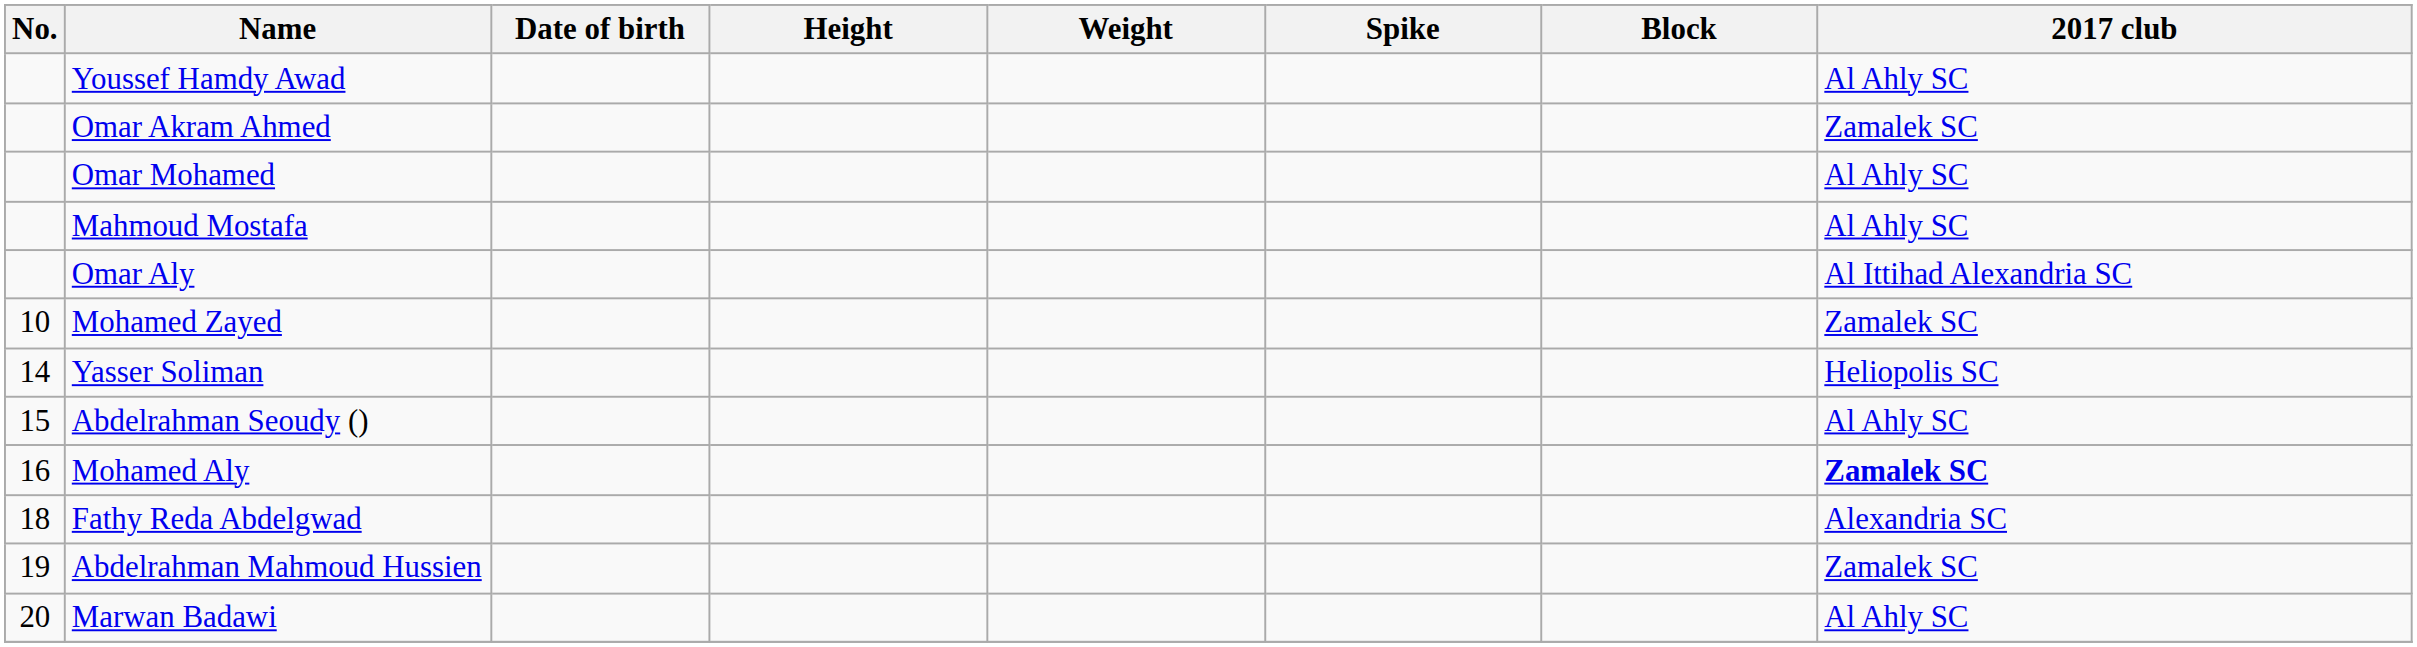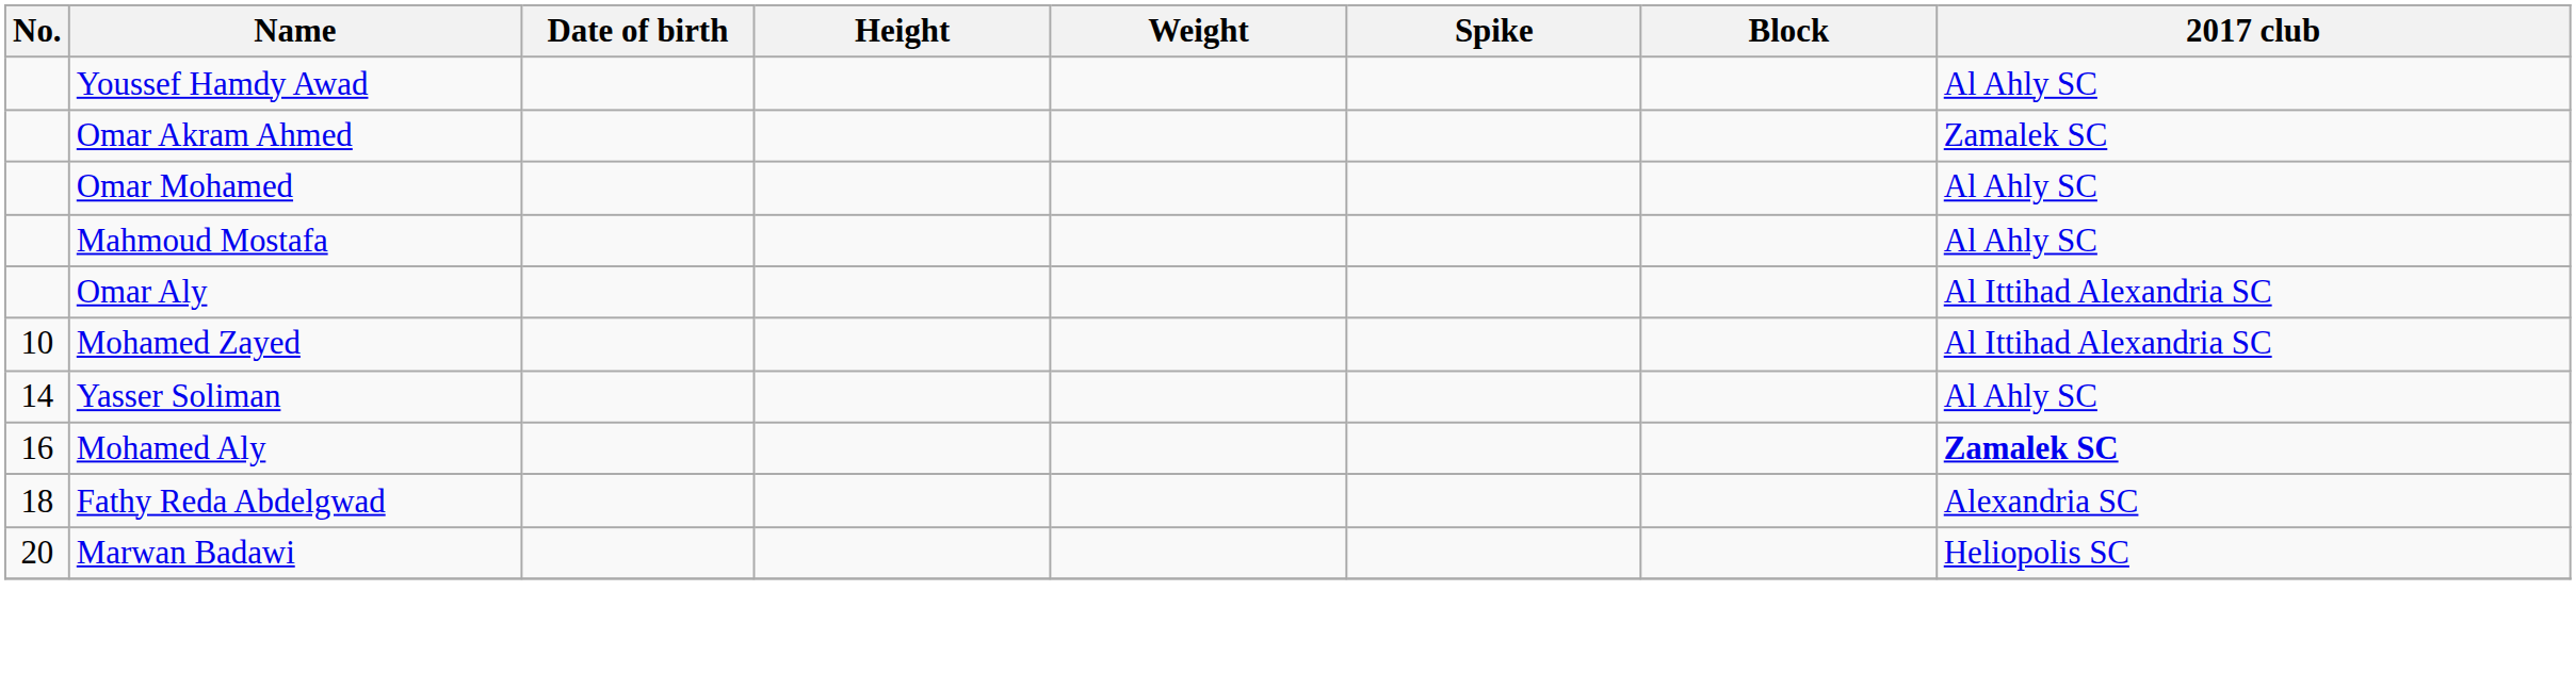 <table class="wikitable sortable" style="font-size:100%; text-align:center;">
 <tr>
 <th>No.</th>
 <th style="width:14em">Name</th>
 <th style="width:7em">Date of birth</th>
 <th style="width:9em">Height</th>
 <th style="width:9em">Weight</th>
 <th style="width:9em">Spike</th>
 <th style="width:9em">Block</th>
 <th style="width:20em">2017 club</th>
 </tr>
 <tr>
 <td></td>
 <td align=left><a href='#'>Youssef Hamdy Awad</a></td>
 <td align=right></td>
 <td></td>
 <td></td>
 <td></td>
 <td></td>
 <td align=left> <a href='#'>Al Ahly SC</a></td>
 </tr>
 <tr>
 <td></td>
 <td align=left><a href='#'>Omar Akram Ahmed</a></td>
 <td align=right></td>
 <td></td>
 <td></td>
 <td></td>
 <td></td>
 <td align=left> <a href='#'>Zamalek SC</a></td>
 </tr>
 <tr>
 <td></td>
 <td align=left><a href='#'>Omar Mohamed</a></td>
 <td align=right></td>
 <td></td>
 <td></td>
 <td></td>
 <td></td>
 <td align=left> <a href='#'>Al Ahly SC</a></td>
 </tr>
 <tr>
 <td></td>
 <td align=left><a href='#'>Mahmoud Mostafa</a></td>
 <td align=right></td>
 <td></td>
 <td></td>
 <td></td>
 <td></td>
 <td align=left> <a href='#'>Al Ahly SC</a></td>
 </tr>
 <tr>
 <td></td>
 <td align=left><a href='#'>Omar Aly</a></td>
 <td align=right></td>
 <td></td>
 <td></td>
 <td></td>
 <td></td>
 <td align=left> <a href='#'>Al Ittihad Alexandria SC</a></td>
 </tr>
 <tr>
 <td>10</td>
 <td align=left><a href='#'>Mohamed Zayed</a></td>
 <td align=right></td>
 <td></td>
 <td></td>
 <td></td>
 <td></td>
-<td align=left> <a href='#'>Zamalek SC</a></td>
+<td align=left> <a href='#'>Al Ittihad Alexandria SC</a></td>
 </tr>
 <tr>
 <td>14</td>
 <td align=left><a href='#'>Yasser Soliman</a></td>
 <td align=right></td>
 <td></td>
 <td></td>
 <td></td>
 <td></td>
-<td align=left> <a href='#'>Heliopolis SC</a></td>
-</tr>
-<tr>
-<td>15</td>
-<td align=left><a href='#'>Abdelrahman Seoudy</a> ()</td>
-<td align=right></td>
-<td></td>
-<td></td>
-<td></td>
-<td></td>
-<td align=left>  <a href='#'>Al Ahly SC</a></td>
+<td align=left> <a href='#'>Al Ahly SC</a></td>
 </tr>
 <tr>
 <td>16</td>
 <td align=left><a href='#'>Mohamed Aly</a></td>
 <td align=right></td>
 <td></td>
 <td></td>
 <td></td>
 <td></td>
 <td align=left><strong> <a href='#'>Zamalek SC</a></strong></td>
 </tr>
 <tr>
 <td>18</td>
 <td align=left><a href='#'>Fathy Reda Abdelgwad</a></td>
 <td align=right></td>
 <td></td>
 <td></td>
 <td></td>
 <td></td>
 <td align=left> <a href='#'>Alexandria SC</a></td>
 </tr>
 <tr>
-<td>19</td>
-<td align=left><a href='#'>Abdelrahman Mahmoud Hussien</a></td>
-<td align=right></td>
-<td></td>
-<td></td>
-<td></td>
-<td></td>
-<td align=left> <a href='#'>Zamalek SC</a></td>
-</tr>
-<tr>
 <td>20</td>
 <td align=left><a href='#'>Marwan Badawi</a></td>
 <td align=right></td>
 <td></td>
 <td></td>
 <td></td>
 <td></td>
-<td align=left> <a href='#'>Al Ahly SC</a></td>
+<td align=left> <a href='#'>Heliopolis SC</a></td>
 </tr>
 <tr>
 </tr>
 </table>
